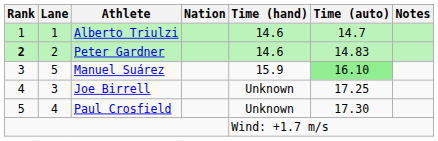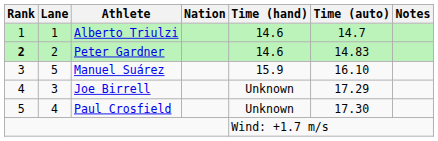 <table class="wikitable sortable" style="text-align:center">
 <tr>
 <th>Rank</th>
 <th>Lane</th>
 <th>Athlete</th>
 <th>Nation</th>
 <th>Time (hand)</th>
 <th>Time (auto)</th>
 <th>Notes</th>
 </tr>
 <tr bgcolor="bbf3bb">
 <td>1</td>
 <td>1</td>
 <td align=left><a href='#'>Alberto Triulzi</a></td>
 <td align=left></td>
 <td>14.6</td>
 <td>14.7</td>
 <td></td>
 </tr>
 <tr bgcolor="bbf3bb">
 <td><strong>2</strong></td>
 <td>2</td>
 <td align=left><a href='#'>Peter Gardner</a></td>
 <td align=left></td>
 <td>14.6</td>
 <td>14.83</td>
 <td></td>
 </tr>
 <tr>
 <td>3</td>
 <td>5</td>
 <td align=left><a href='#'>Manuel Suárez</a></td>
 <td align=left></td>
 <td>15.9</td>
-<td style="background: lightgreen;">16.10</td>
+<td>16.10</td>
 <td></td>
 </tr>
 <tr>
 <td>4</td>
 <td>3</td>
 <td align=left><a href='#'>Joe Birrell</a></td>
 <td align=left></td>
 <td>Unknown</td>
-<td>17.25</td>
+<td>17.29</td>
 <td></td>
 </tr>
 <tr>
 <td>5</td>
 <td>4</td>
 <td align=left><a href='#'>Paul Crosfield</a></td>
 <td align=left></td>
 <td>Unknown</td>
 <td>17.30</td>
 <td></td>
 </tr>
 <tr class="sortbottom">
 <td colspan=4></td>
 <td colspan="3" style="text-align:left;">Wind: +1.7 m/s</td>
 </tr>
 </table>
